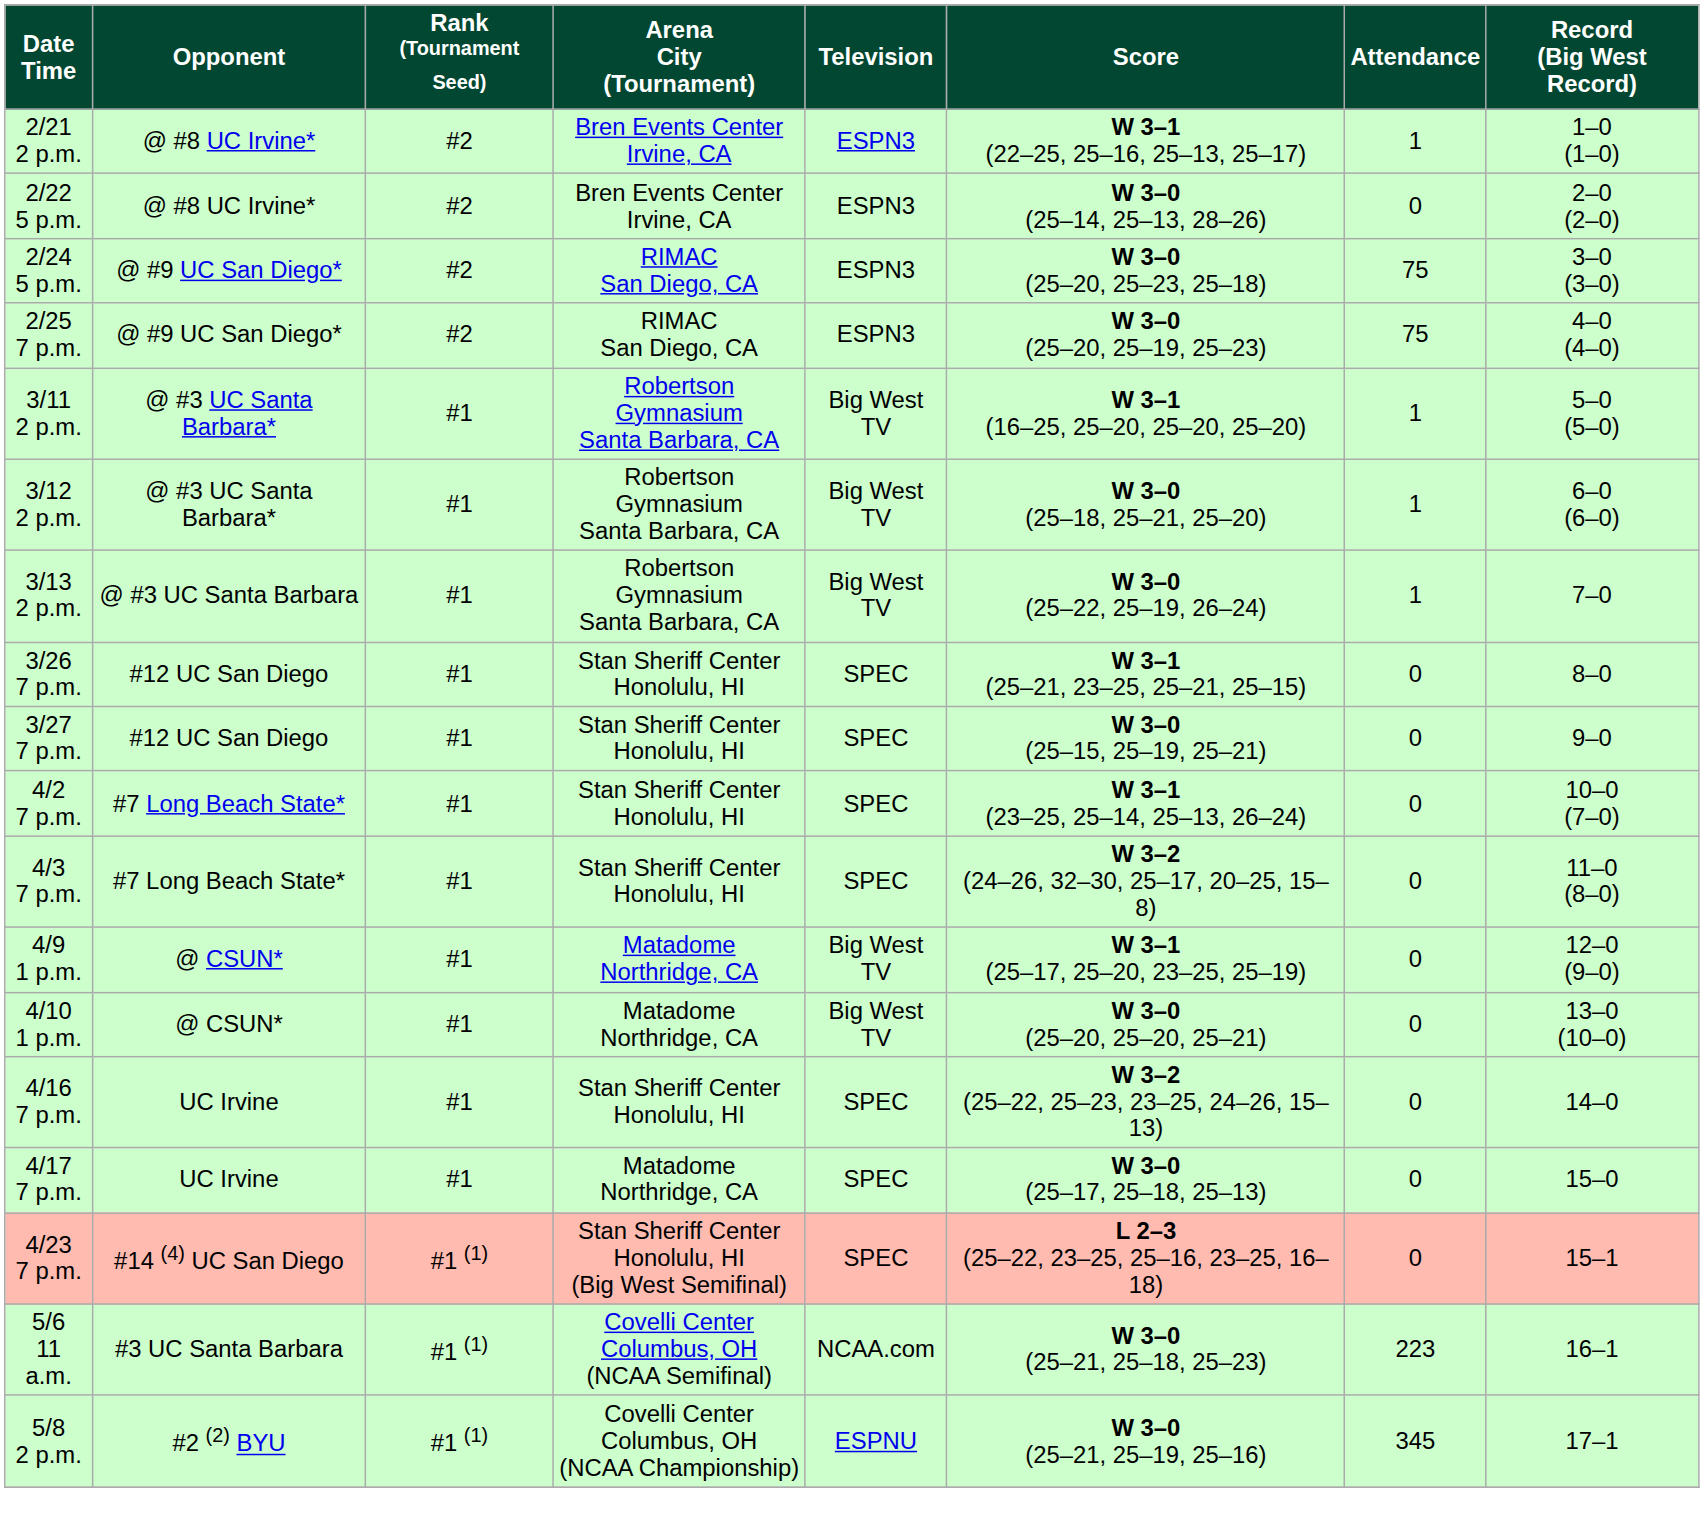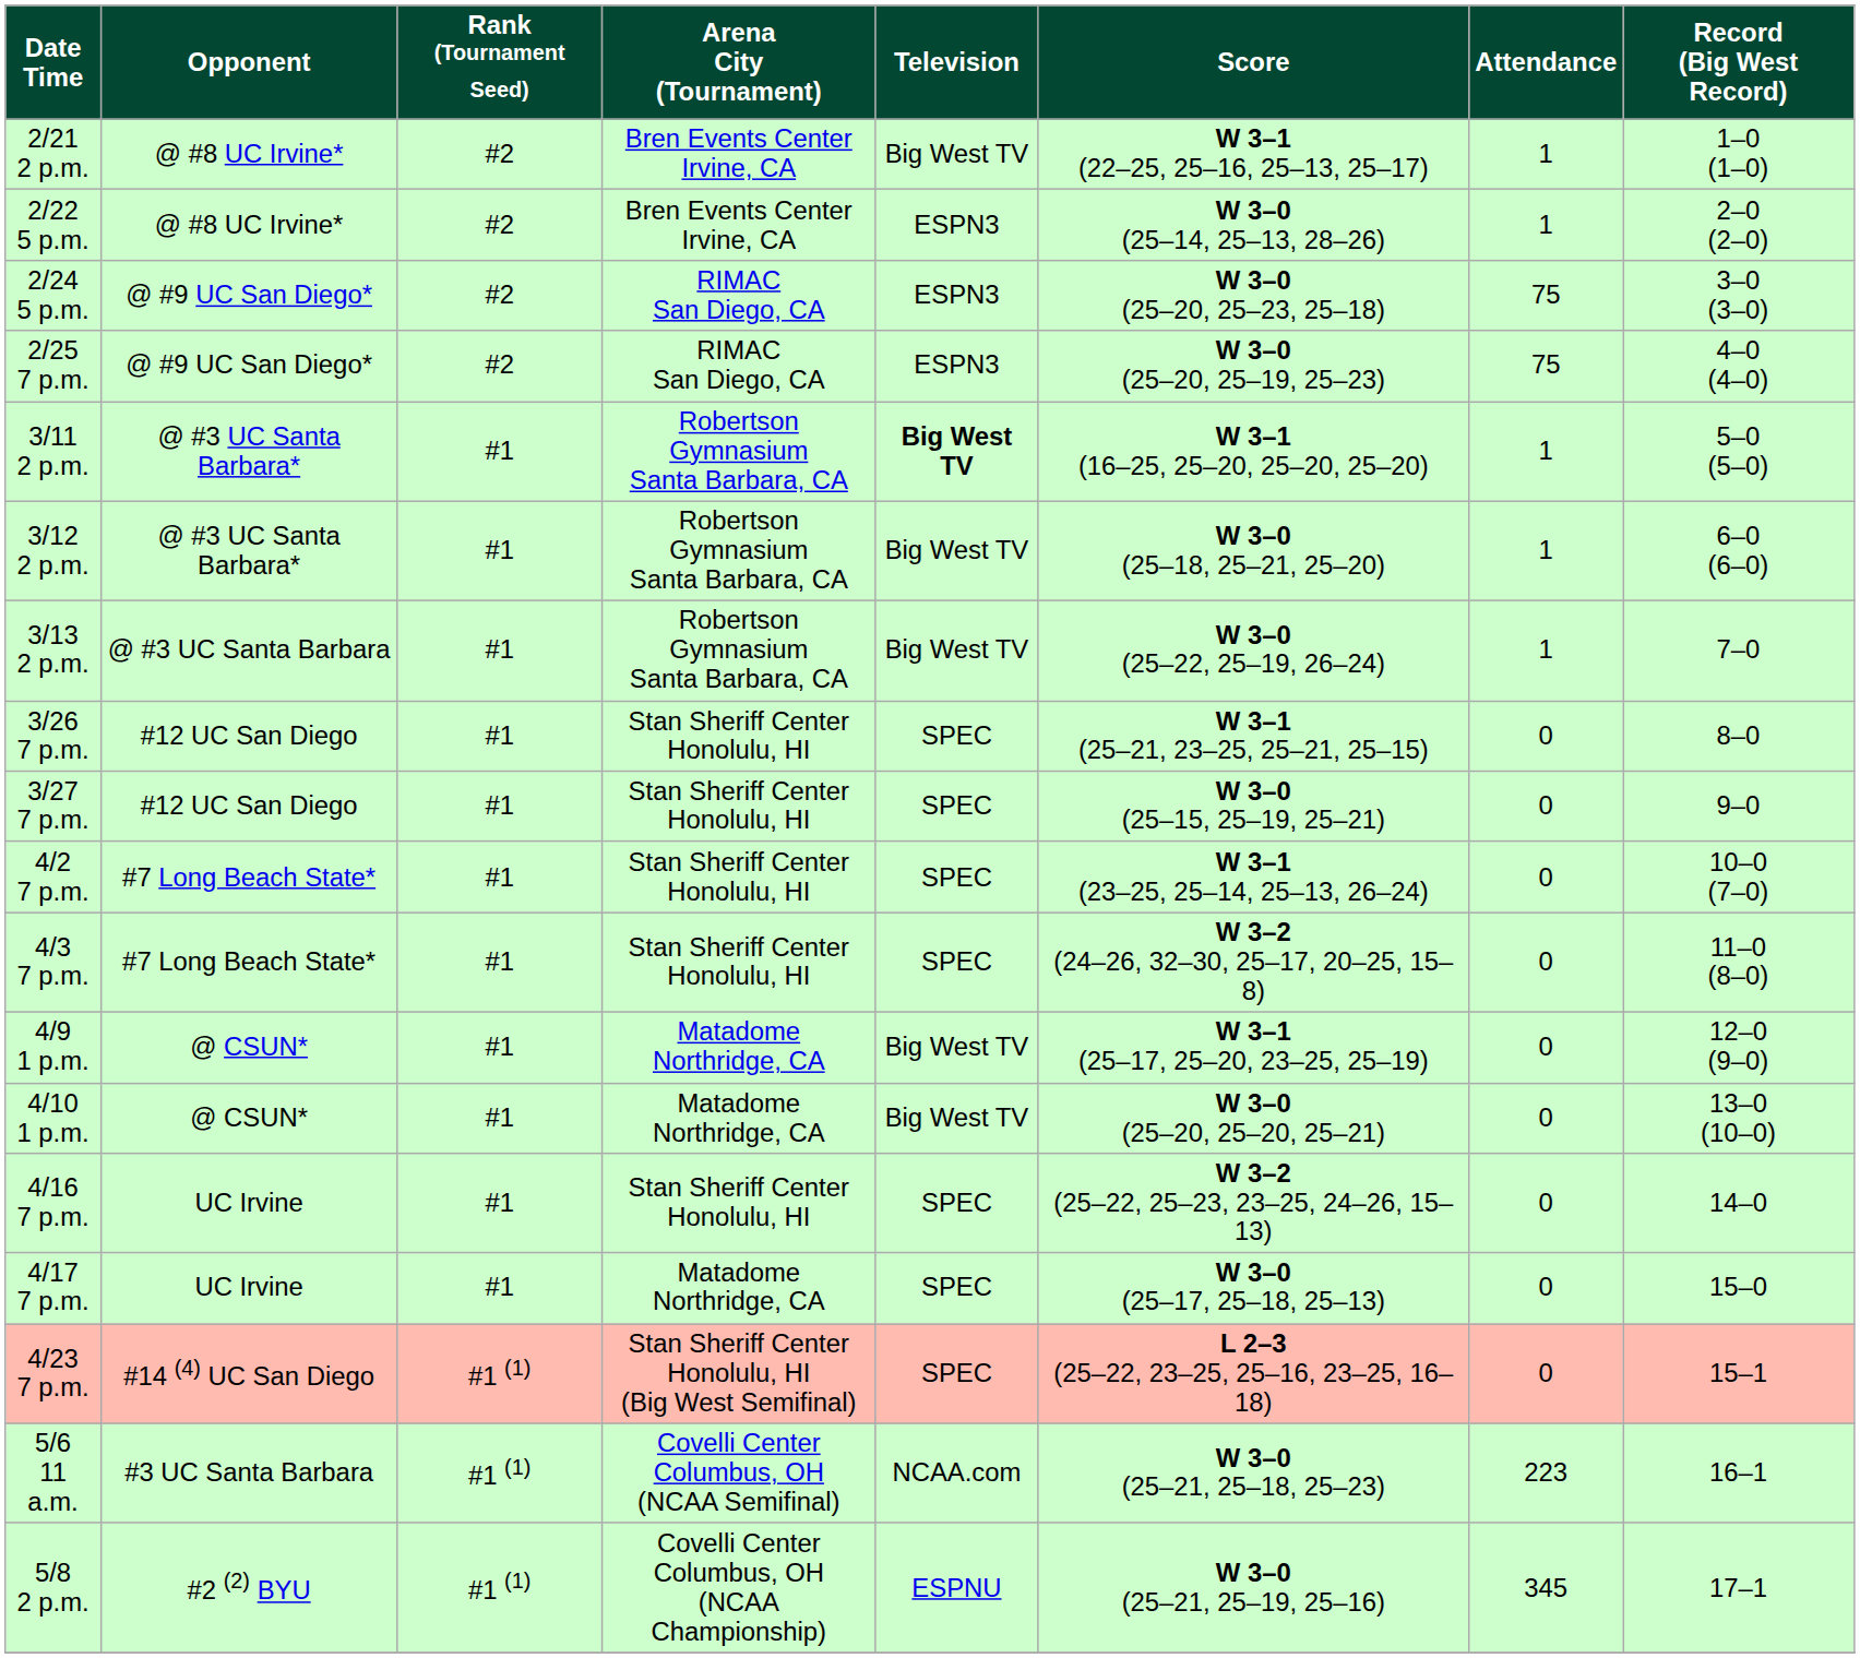 <table class="wikitable sortable" style="width:90%">
 <tr>
 <th style="background:#024731; color:#FFFFFF;" scope="col">Date<br>Time</th>
 <th style="background:#024731; color:#FFFFFF;" scope="col">Opponent</th>
 <th style="background:#024731; color:#FFFFFF;" scope="col">Rank<br><sup>(Tournament Seed)</sup></th>
 <th style="background:#024731; color:#FFFFFF;" scope="col">Arena<br>City<br>(Tournament)</th>
 <th style="background:#024731; color:#FFFFFF;" scope="col">Television</th>
 <th style="background:#024731; color:#FFFFFF;" scope="col">Score</th>
 <th style="background:#024731; color:#FFFFFF;" scope="col">Attendance</th>
 <th style="background:#024731; color:#FFFFFF;" scope="col">Record<br>(Big West Record)</th>
 </tr>
 <tr align="center" bgcolor="#ccffcc">
 <td>2/21<br>2 p.m.</td>
 <td>@ #8 <a href='#'>UC Irvine*</a></td>
 <td>#2</td>
 <td><a href='#'>Bren Events Center</a><br><a href='#'>Irvine, CA</a></td>
-<td><a href='#'>ESPN3</a></td>
+<td>Big West TV</td>
 <td><strong>W 3–1</strong><br>(22–25, 25–16, 25–13, 25–17)</td>
 <td>1</td>
 <td>1–0<br>(1–0)</td>
 </tr>
 <tr align="center" bgcolor="#ccffcc">
 <td>2/22<br>5 p.m.</td>
 <td>@ #8 UC Irvine*</td>
 <td>#2</td>
 <td>Bren Events Center<br>Irvine, CA</td>
 <td>ESPN3</td>
 <td><strong>W 3–0</strong><br>(25–14, 25–13, 28–26)</td>
-<td>0</td>
+<td>1</td>
 <td>2–0<br>(2–0)</td>
 </tr>
 <tr align="center" bgcolor="#ccffcc">
 <td>2/24<br>5 p.m.</td>
 <td>@ #9 <a href='#'>UC San Diego*</a></td>
 <td>#2</td>
 <td><a href='#'>RIMAC</a><br><a href='#'>San Diego, CA</a></td>
 <td>ESPN3</td>
 <td><strong>W 3–0</strong><br>(25–20, 25–23, 25–18)</td>
 <td>75</td>
 <td>3–0<br>(3–0)</td>
 </tr>
 <tr align="center" bgcolor="#ccffcc">
 <td>2/25<br>7 p.m.</td>
 <td>@ #9 UC San Diego*</td>
 <td>#2</td>
 <td>RIMAC<br>San Diego, CA</td>
 <td>ESPN3</td>
 <td><strong>W 3–0</strong><br>(25–20, 25–19, 25–23)</td>
 <td>75</td>
 <td>4–0<br>(4–0)</td>
 </tr>
 <tr align="center" bgcolor="#ccffcc">
 <td>3/11<br>2 p.m.</td>
 <td>@ #3 <a href='#'>UC Santa Barbara*</a></td>
 <td>#1</td>
 <td><a href='#'>Robertson Gymnasium</a><br><a href='#'>Santa Barbara, CA</a></td>
-<td>Big West TV</td>
+<td><strong>Big West TV</strong></td>
 <td><strong>W 3–1</strong><br>(16–25, 25–20, 25–20, 25–20)</td>
 <td>1</td>
 <td>5–0<br>(5–0)</td>
 </tr>
 <tr align="center" bgcolor="#ccffcc">
 <td>3/12<br>2 p.m.</td>
 <td>@ #3 UC Santa Barbara*</td>
 <td>#1</td>
 <td>Robertson Gymnasium<br>Santa Barbara, CA</td>
 <td>Big West TV</td>
 <td><strong>W 3–0</strong><br>(25–18, 25–21, 25–20)</td>
 <td>1</td>
 <td>6–0<br>(6–0)</td>
 </tr>
 <tr align="center" bgcolor="#ccffcc">
 <td>3/13<br>2 p.m.</td>
 <td>@ #3 UC Santa Barbara</td>
 <td>#1</td>
 <td>Robertson Gymnasium<br>Santa Barbara, CA</td>
 <td>Big West TV</td>
 <td><strong>W 3–0</strong><br>(25–22, 25–19, 26–24)</td>
 <td>1</td>
 <td>7–0</td>
 </tr>
 <tr align="center" bgcolor="#ccffcc">
 <td>3/26<br>7 p.m.</td>
 <td>#12 UC San Diego</td>
 <td>#1</td>
 <td>Stan Sheriff Center<br>Honolulu, HI</td>
 <td>SPEC</td>
 <td><strong>W 3–1</strong><br>(25–21, 23–25, 25–21, 25–15)</td>
 <td>0</td>
 <td>8–0</td>
 </tr>
 <tr align="center" bgcolor="#ccffcc">
 <td>3/27<br>7 p.m.</td>
 <td>#12 UC San Diego</td>
 <td>#1</td>
 <td>Stan Sheriff Center<br>Honolulu, HI</td>
 <td>SPEC</td>
 <td><strong>W 3–0</strong><br>(25–15, 25–19, 25–21)</td>
 <td>0</td>
 <td>9–0</td>
 </tr>
 <tr align="center" bgcolor="#ccffcc">
 <td>4/2<br>7 p.m.</td>
 <td>#7 <a href='#'>Long Beach State*</a></td>
 <td>#1</td>
 <td>Stan Sheriff Center<br>Honolulu, HI</td>
 <td>SPEC</td>
 <td><strong>W 3–1</strong><br>(23–25, 25–14, 25–13, 26–24)</td>
 <td>0</td>
 <td>10–0<br>(7–0)</td>
 </tr>
 <tr align="center" bgcolor="#ccffcc">
 <td>4/3<br>7 p.m.</td>
 <td>#7 Long Beach State*</td>
 <td>#1</td>
 <td>Stan Sheriff Center<br>Honolulu, HI</td>
 <td>SPEC</td>
 <td><strong>W 3–2</strong><br>(24–26, 32–30, 25–17, 20–25, 15–8)</td>
 <td>0</td>
 <td>11–0<br>(8–0)</td>
 </tr>
 <tr align="center" bgcolor="#ccffcc">
 <td>4/9<br>1 p.m.</td>
 <td>@ <a href='#'>CSUN*</a></td>
 <td>#1</td>
 <td><a href='#'>Matadome</a><br><a href='#'>Northridge, CA</a></td>
 <td>Big West TV</td>
 <td><strong>W 3–1</strong><br>(25–17, 25–20, 23–25, 25–19)</td>
 <td>0</td>
 <td>12–0<br>(9–0)</td>
 </tr>
 <tr align="center" bgcolor="#ccffcc">
 <td>4/10<br>1 p.m.</td>
 <td>@ CSUN*</td>
 <td>#1</td>
 <td>Matadome<br>Northridge, CA</td>
 <td>Big West TV</td>
 <td><strong>W 3–0</strong><br>(25–20, 25–20, 25–21)</td>
 <td>0</td>
 <td>13–0<br>(10–0)</td>
 </tr>
 <tr align="center" bgcolor="#ccffcc">
 <td>4/16<br>7 p.m.</td>
 <td>UC Irvine</td>
 <td>#1</td>
 <td>Stan Sheriff Center<br>Honolulu, HI</td>
 <td>SPEC</td>
 <td><strong>W 3–2</strong><br>(25–22, 25–23, 23–25, 24–26, 15–13)</td>
 <td>0</td>
 <td>14–0</td>
 </tr>
 <tr align="center" bgcolor="#ccffcc">
 <td>4/17<br>7 p.m.</td>
 <td>UC Irvine</td>
 <td>#1</td>
 <td>Matadome<br>Northridge, CA</td>
 <td>SPEC</td>
 <td><strong>W 3–0</strong><br>(25–17, 25–18, 25–13)</td>
 <td>0</td>
 <td>15–0</td>
 </tr>
 <tr align="center" bgcolor="#ffbbb">
 <td>4/23<br>7 p.m.</td>
 <td>#14 <sup>(4)</sup> UC San Diego</td>
 <td>#1 <sup>(1)</sup></td>
 <td>Stan Sheriff Center<br>Honolulu, HI<br>(Big West Semifinal)</td>
 <td>SPEC</td>
 <td><strong>L 2–3</strong><br>(25–22, 23–25, 25–16, 23–25, 16–18)</td>
 <td>0</td>
 <td>15–1</td>
 </tr>
 <tr align="center" bgcolor="#ccffcc">
 <td>5/6<br>11 a.m.</td>
 <td>#3 UC Santa Barbara</td>
 <td>#1 <sup>(1)</sup></td>
 <td><a href='#'>Covelli Center</a><br><a href='#'>Columbus, OH</a><br>(NCAA Semifinal)</td>
 <td>NCAA.com</td>
 <td><strong>W 3–0</strong><br>(25–21, 25–18, 25–23)</td>
 <td>223</td>
 <td>16–1</td>
 </tr>
 <tr align="center" bgcolor="#ccffcc">
 <td>5/8<br>2 p.m.</td>
 <td>#2 <sup>(2)</sup> <a href='#'>BYU</a></td>
 <td>#1 <sup>(1)</sup></td>
 <td>Covelli Center<br>Columbus, OH<br>(NCAA Championship)</td>
 <td><a href='#'>ESPNU</a></td>
 <td><strong>W 3–0</strong><br>(25–21, 25–19, 25–16)</td>
 <td>345</td>
 <td>17–1</td>
 </tr>
 <tr>
 </tr>
 </table>
